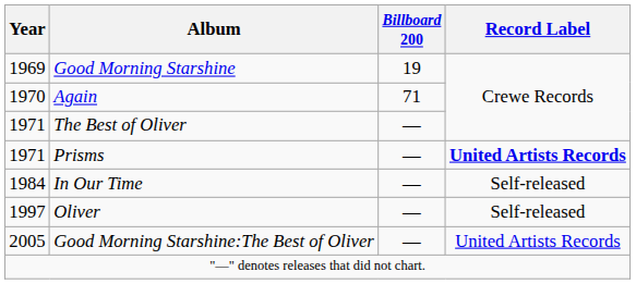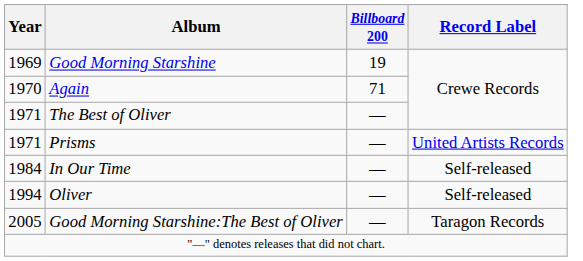 <table class="wikitable" style=text-align:center;>
 <tr>
 <th>Year</th>
 <th>Album</th>
 <th style="width:40px;"><small><a href='#'><em>Billboard</em> 200</a></small></th>
 <th><a href='#'>Record Label</a></th>
 </tr>
 <tr>
 <td>1969</td>
 <td align=left><em><a href='#'>Good Morning Starshine</a></em></td>
 <td>19</td>
 <td rowspan="3">Crewe Records</td>
 </tr>
 <tr>
 <td>1970</td>
 <td align=left><em><a href='#'>Again</a></em></td>
 <td>71</td>
 </tr>
 <tr>
 <td>1971</td>
 <td align=left><em>The Best of Oliver</em></td>
 <td>—</td>
 </tr>
 <tr>
 <td>1971</td>
 <td align=left><em>Prisms</em></td>
 <td>—</td>
-<td><strong><a href='#'>United Artists Records</a></strong></td>
+<td><a href='#'>United Artists Records</a></td>
 </tr>
 <tr>
 <td>1984</td>
 <td align=left><em>In Our Time</em></td>
 <td>—</td>
 <td>Self-released</td>
 </tr>
 <tr>
-<td>1997</td>
+<td>1994</td>
 <td align=left><em>Oliver</em></td>
 <td>—</td>
 <td>Self-released</td>
 </tr>
 <tr>
 <td>2005</td>
 <td align=left><em>Good Morning Starshine:The Best of Oliver</em></td>
 <td>—</td>
-<td><a href='#'>United Artists Records</a></td>
+<td>Taragon Records</td>
 </tr>
 <tr>
 <td colspan="4" style="text-align:center; font-size:9pt;">"—" denotes releases that did not chart.</td>
 </tr>
 </table>
